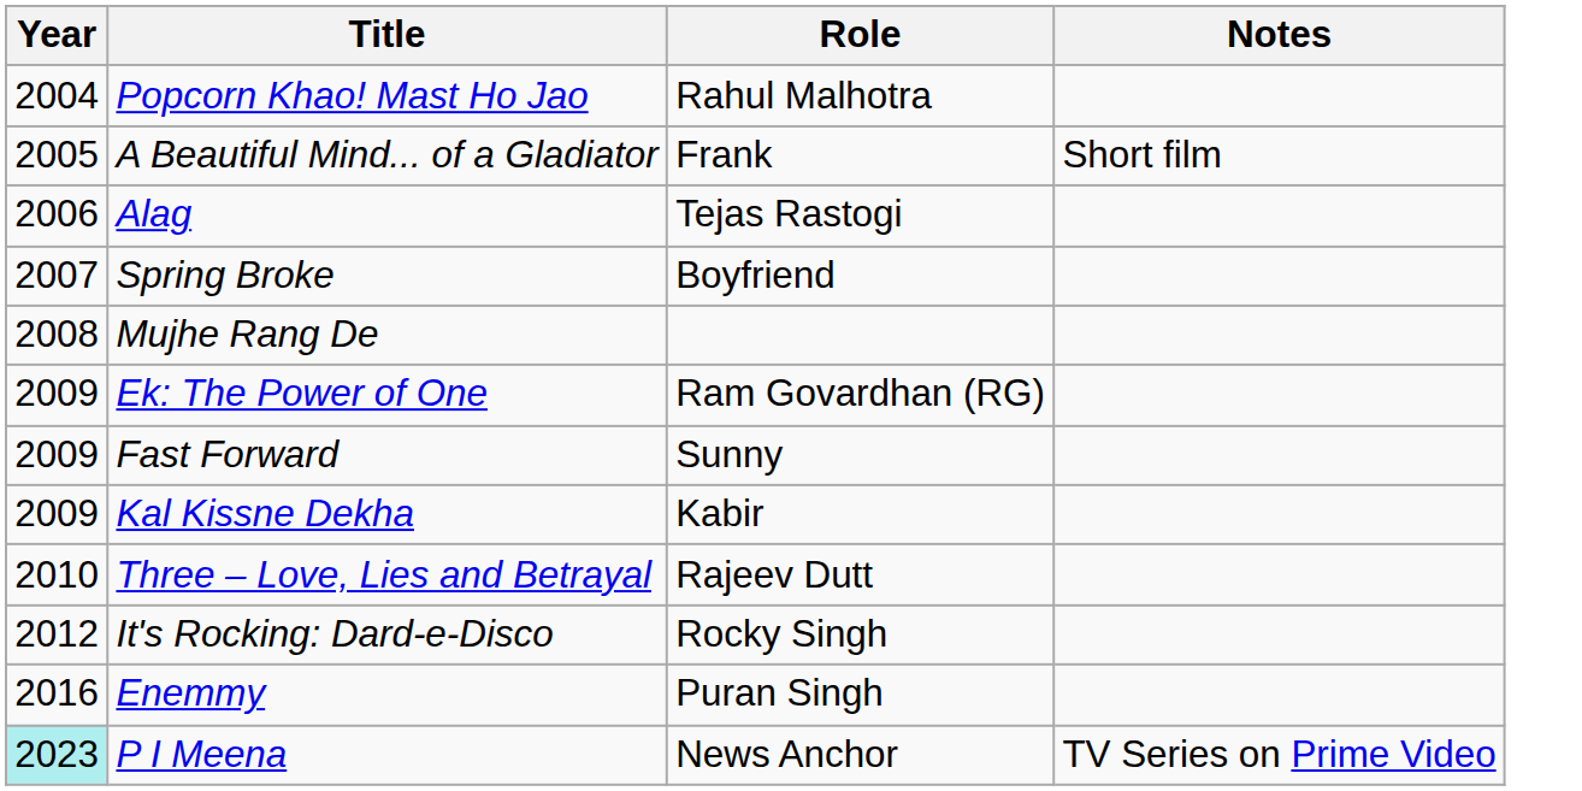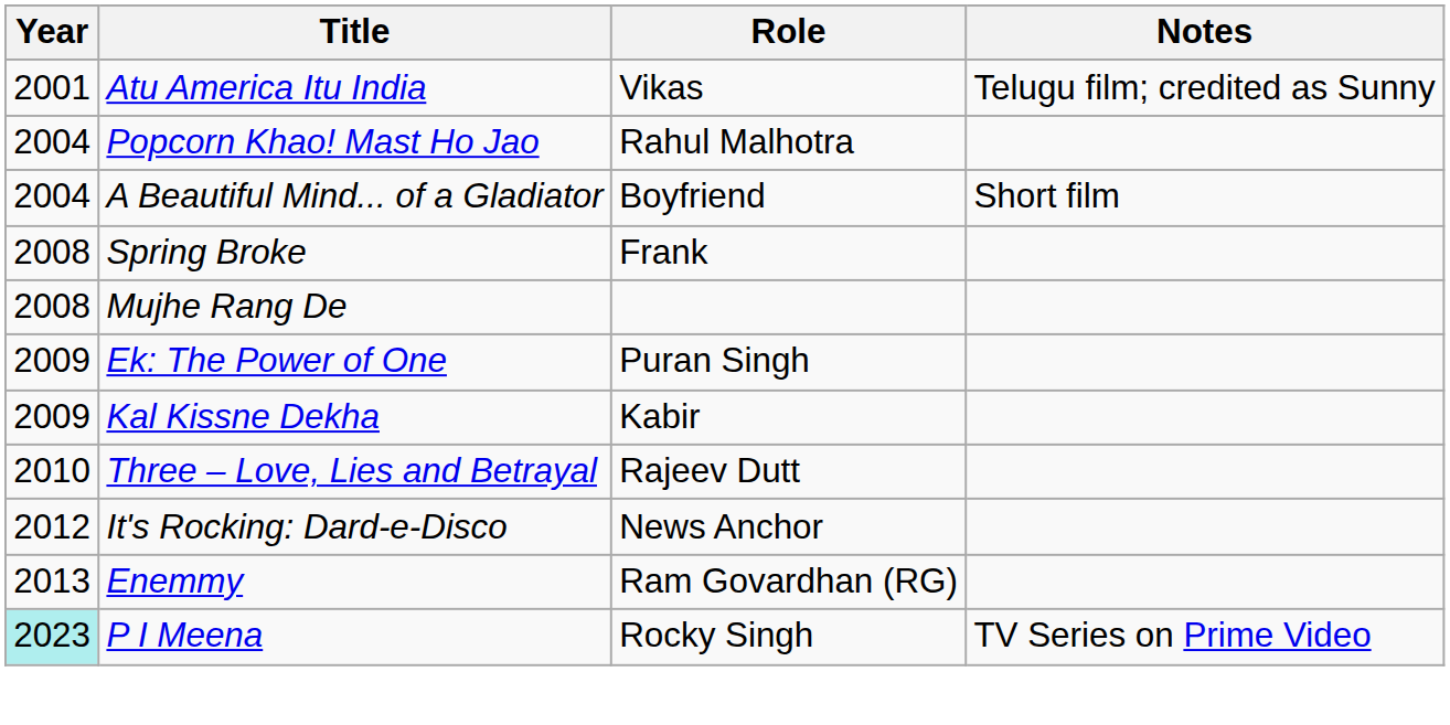 <table class="wikitable">
 <tr>
 <th>Year</th>
 <th>Title</th>
 <th>Role</th>
 <th>Notes</th>
 </tr>
 <tr>
+<td>2001</td>
+<td><em><a href='#'>Atu America Itu India</a></em></td>
+<td>Vikas</td>
+<td>Telugu film; credited as Sunny</td>
+</tr>
+<tr>
 <td>2004</td>
 <td><em><a href='#'>Popcorn Khao! Mast Ho Jao</a></em></td>
 <td>Rahul Malhotra</td>
 <td></td>
 </tr>
 <tr>
-<td>2005</td>
+<td>2004</td>
 <td><em>A Beautiful Mind... of a Gladiator</em></td>
-<td>Frank</td>
+<td>Boyfriend</td>
 <td>Short film</td>
 </tr>
 <tr>
-<td>2006</td>
-<td><em><a href='#'>Alag</a></em></td>
-<td>Tejas Rastogi</td>
-<td></td>
-</tr>
-<tr>
-<td>2007</td>
+<td>2008</td>
 <td><em>Spring Broke</em></td>
-<td>Boyfriend</td>
+<td>Frank</td>
 <td></td>
 </tr>
 <tr>
 <td>2008</td>
 <td><em>Mujhe Rang De</em></td>
 <td></td>
 <td></td>
 </tr>
 <tr>
 <td>2009</td>
 <td><em><a href='#'>Ek: The Power of One</a></em></td>
-<td>Ram Govardhan (RG)</td>
-<td></td>
-</tr>
-<tr>
-<td>2009</td>
-<td><em>Fast Forward</em></td>
-<td>Sunny</td>
+<td>Puran Singh</td>
 <td></td>
 </tr>
 <tr>
 <td>2009</td>
 <td><em><a href='#'>Kal Kissne Dekha</a></em></td>
 <td>Kabir</td>
 <td></td>
 </tr>
 <tr>
 <td>2010</td>
 <td><em><a href='#'>Three – Love, Lies and Betrayal</a></em></td>
 <td>Rajeev Dutt</td>
 <td></td>
 </tr>
 <tr>
 <td>2012</td>
 <td><em>It's Rocking: Dard-e-Disco</em></td>
-<td>Rocky Singh</td>
+<td>News Anchor</td>
 <td></td>
 </tr>
 <tr>
-<td>2016</td>
+<td>2013</td>
 <td><em><a href='#'>Enemmy</a></em></td>
-<td>Puran Singh</td>
+<td>Ram Govardhan (RG)</td>
 <td></td>
 </tr>
 <tr>
 <td style="background: paleturquoise;">2023</td>
 <td><em><a href='#'>P I Meena</a></em></td>
-<td>News Anchor</td>
+<td>Rocky Singh</td>
 <td>TV Series on <a href='#'>Prime Video</a></td>
 </tr>
 </table>
